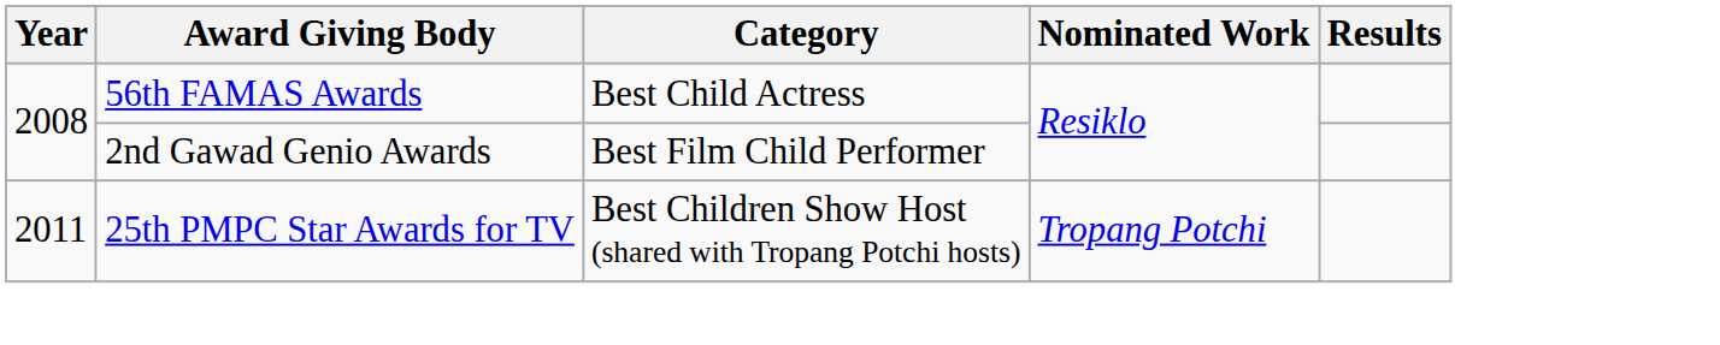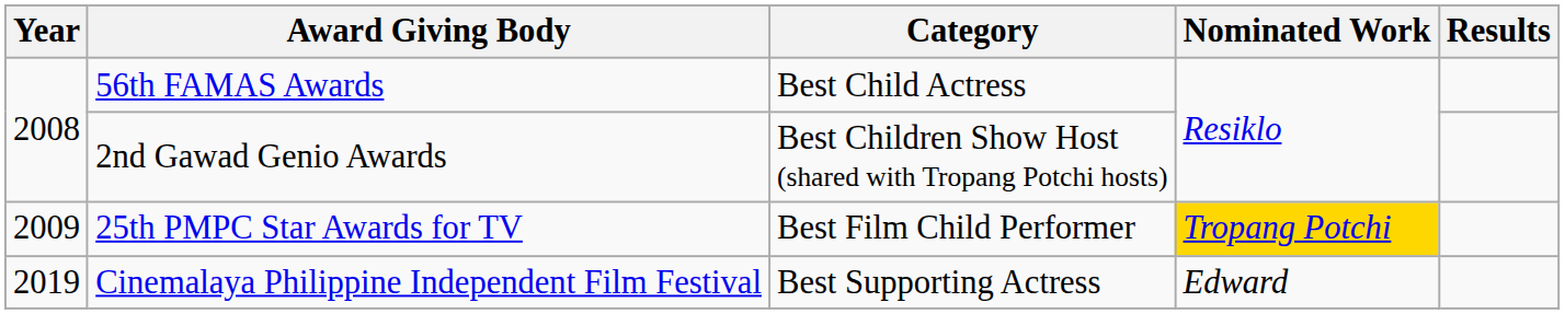 <table class="wikitable">
 <tr>
 <th>Year</th>
 <th>Award Giving Body</th>
 <th>Category</th>
 <th>Nominated Work</th>
 <th>Results</th>
 </tr>
 <tr>
 <td rowspan=2>2008</td>
 <td><a href='#'>56th FAMAS Awards</a></td>
 <td>Best Child Actress</td>
 <td rowspan=2><em><a href='#'>Resiklo</a></em></td>
 <td></td>
 </tr>
 <tr>
 <td>2nd Gawad Genio Awards</td>
-<td>Best Film Child Performer</td>
+<td>Best Children Show Host <br><small>(shared with Tropang Potchi hosts)</small></td>
 <td></td>
 </tr>
 <tr>
-<td>2011</td>
+<td>2009</td>
 <td><a href='#'>25th PMPC Star Awards for TV</a></td>
-<td>Best Children Show Host <br><small>(shared with Tropang Potchi hosts)</small></td>
-<td><em><a href='#'>Tropang Potchi</a></em></td>
+<td>Best Film Child Performer</td>
+<td style="background: gold;"><em><a href='#'>Tropang Potchi</a></em></td>
+<td></td>
+</tr>
+<tr>
+<td>2019</td>
+<td><a href='#'>Cinemalaya Philippine Independent Film Festival</a></td>
+<td>Best Supporting Actress</td>
+<td><em>Edward</em></td>
 <td></td>
 </tr>
 </table>
